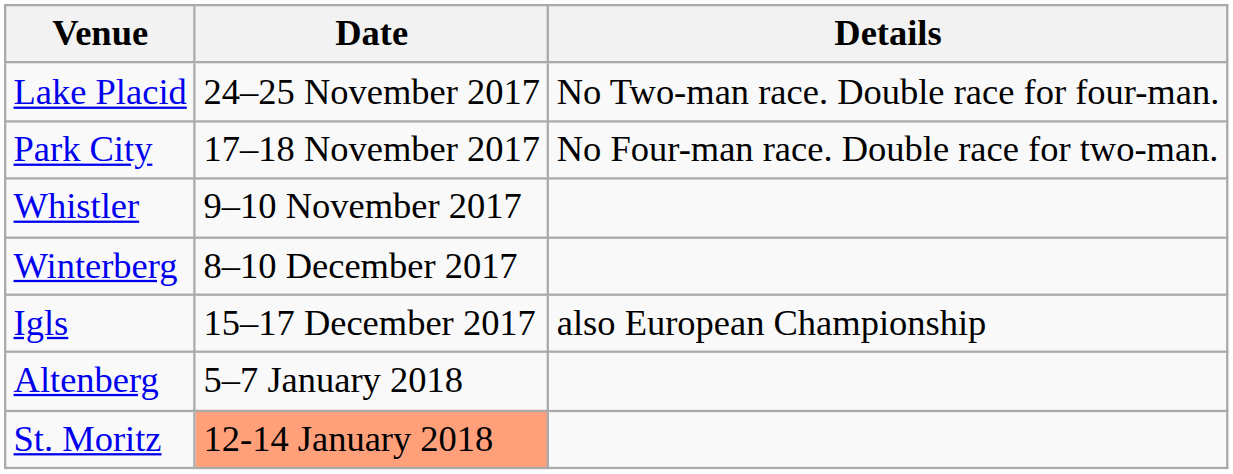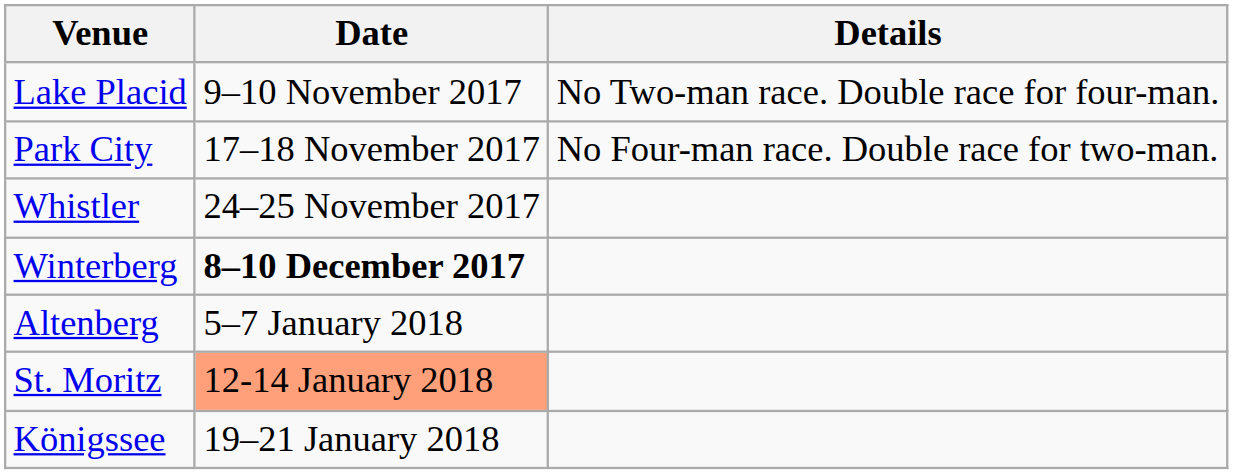 <table class= wikitable>
 <tr>
 <th>Venue</th>
 <th>Date</th>
 <th>Details</th>
 </tr>
 <tr>
 <td> <a href='#'>Lake Placid</a></td>
-<td>24–25 November 2017</td>
+<td>9–10 November 2017</td>
 <td>No Two-man race. Double race for four-man.</td>
 </tr>
 <tr>
 <td> <a href='#'>Park City</a></td>
 <td>17–18 November 2017</td>
 <td>No Four-man race. Double race for two-man.</td>
 </tr>
 <tr>
 <td> <a href='#'>Whistler</a></td>
-<td>9–10 November 2017</td>
+<td>24–25 November 2017</td>
 <td></td>
 </tr>
 <tr>
 <td> <a href='#'>Winterberg</a></td>
-<td>8–10 December 2017</td>
+<td><strong>8–10 December 2017</strong></td>
 <td></td>
-</tr>
-<tr>
-<td> <a href='#'>Igls</a></td>
-<td>15–17 December 2017</td>
-<td>also European Championship</td>
 </tr>
 <tr>
 <td> <a href='#'>Altenberg</a></td>
 <td>5–7 January 2018</td>
 <td></td>
 </tr>
 <tr>
 <td> <a href='#'>St. Moritz</a></td>
 <td style="background: lightsalmon;">12-14 January 2018</td>
 <td></td>
 </tr>
+<tr>
+<td> <a href='#'>Königssee</a></td>
+<td>19–21 January 2018</td>
+<td></td>
+</tr>
 </table>
